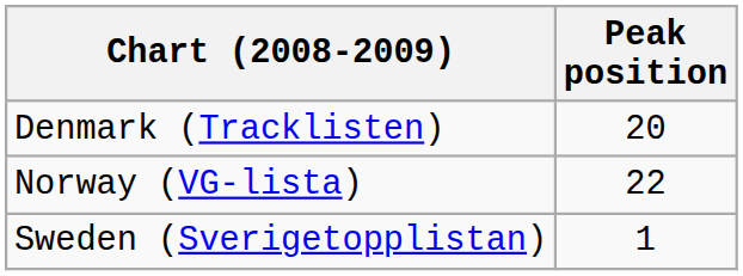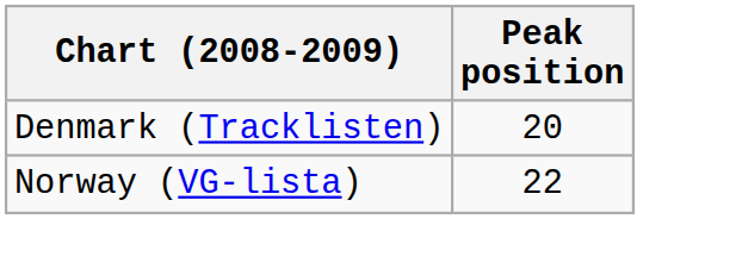 <table class="wikitable">
 <tr>
 <th>Chart (2008-2009)</th>
 <th>Peak<br>position</th>
 </tr>
 <tr>
 <td>Denmark (<a href='#'>Tracklisten</a>)</td>
 <td align="center">20</td>
 </tr>
 <tr>
 <td>Norway (<a href='#'>VG-lista</a>)</td>
 <td align="center">22</td>
 </tr>
-<tr>
-<td>Sweden (<a href='#'>Sverigetopplistan</a>)</td>
-<td align="center">1</td>
-</tr>
 </table>
